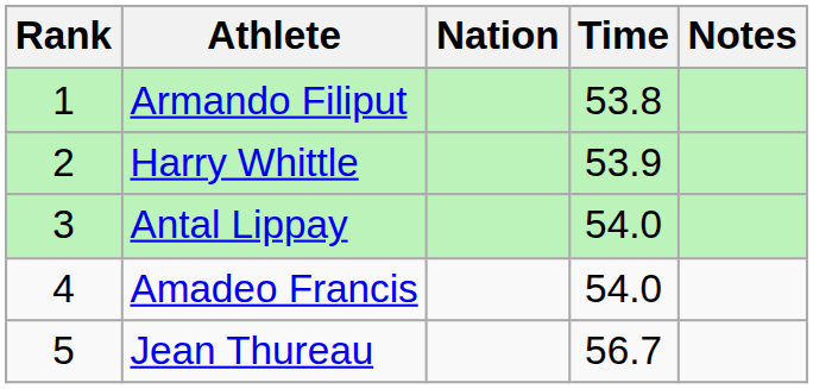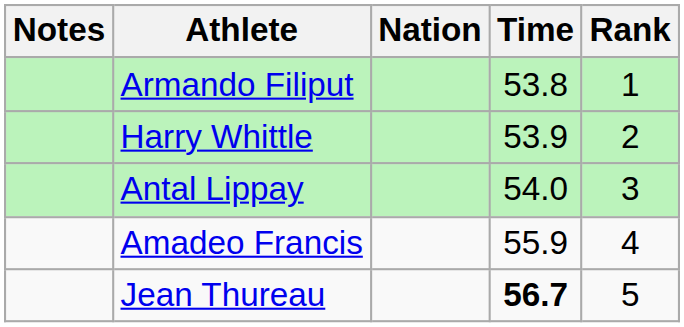 <table class="wikitable sortable" style="text-align:center">
 <tr>
-<th>Rank</th>
+<th>Notes</th>
 <th>Athlete</th>
 <th>Nation</th>
 <th>Time</th>
-<th>Notes</th>
+<th>Rank</th>
 </tr>
 <tr bgcolor=bbf3bb>
-<td>1</td>
+<td></td>
 <td align="left"><a href='#'>Armando Filiput</a></td>
 <td align="left"></td>
 <td>53.8</td>
-<td></td>
+<td>1</td>
 </tr>
 <tr bgcolor=bbf3bb>
-<td>2</td>
+<td></td>
 <td align="left"><a href='#'>Harry Whittle</a></td>
 <td align="left"></td>
 <td>53.9</td>
-<td></td>
+<td>2</td>
 </tr>
 <tr bgcolor=bbf3bb>
-<td>3</td>
+<td></td>
 <td align="left"><a href='#'>Antal Lippay</a></td>
 <td align="left"></td>
 <td>54.0</td>
-<td></td>
+<td>3</td>
 </tr>
 <tr>
-<td>4</td>
+<td></td>
 <td align="left"><a href='#'>Amadeo Francis</a></td>
 <td align="left"></td>
-<td>54.0</td>
-<td></td>
+<td>55.9</td>
+<td>4</td>
 </tr>
 <tr>
-<td>5</td>
+<td></td>
 <td align="left"><a href='#'>Jean Thureau</a></td>
 <td align="left"></td>
-<td>56.7</td>
-<td></td>
+<td><strong>56.7</strong></td>
+<td>5</td>
 </tr>
 </table>
